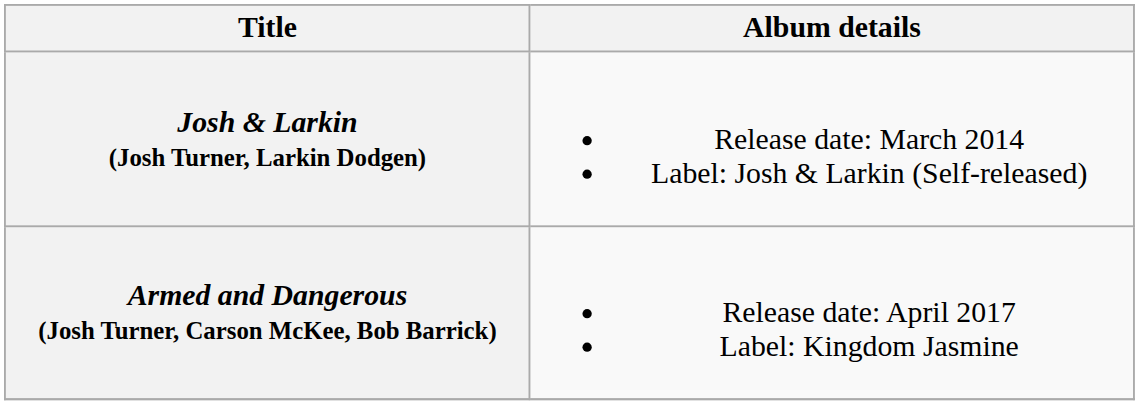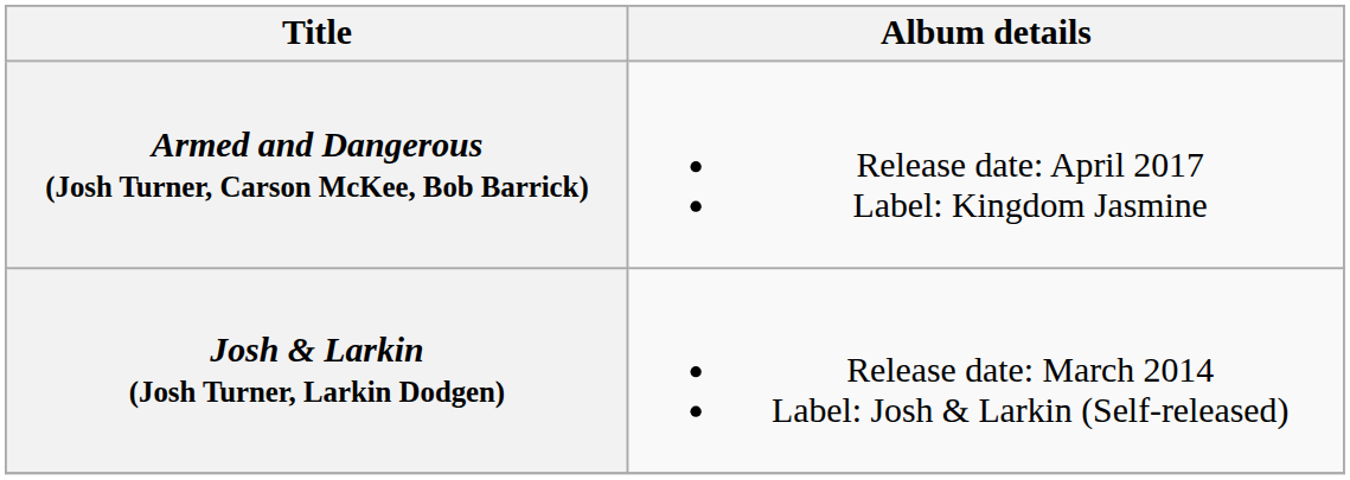 <table class="wikitable plainrowheaders" style="text-align:center;">
 <tr>
 <th style="width:22em;">Title</th>
 <th style="width:25em;">Album details</th>
 </tr>
 <tr>
+<th scope="row"><em>Armed and Dangerous </em><br><small>(Josh Turner, Carson McKee, Bob Barrick)</small></th>
+<td><br><ul><li>Release date: April 2017 </li><li>Label: Kingdom Jasmine</li></ul></td>
+</tr>
+<tr>
 <th scope="row"><em>Josh & Larkin </em><br><small>(Josh Turner, Larkin Dodgen)</small></th>
 <td><br><ul><li>Release date: March 2014 </li><li>Label: Josh & Larkin (Self-released)</li></ul></td>
 </tr>
 <tr>
-<th scope="row"><em>Armed and Dangerous </em><br><small>(Josh Turner, Carson McKee, Bob Barrick)</small></th>
-<td><br><ul><li>Release date: April 2017 </li><li>Label: Kingdom Jasmine</li></ul></td>
-</tr>
-<tr>
 </tr>
 </table>
